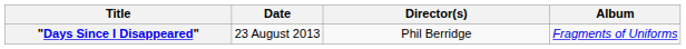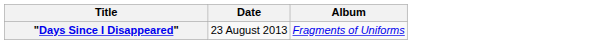 <table class="wikitable plainrowheaders" style="text-align:center;">
 <tr>
 <th scope="col" style="width:18em;">Title</th>
 <th scope="col">Date</th>
-<th scope="col" style="width:18em;">Director(s)</th>
 <th>Album</th>
 </tr>
 <tr>
 <th scope="row">"<a href='#'>Days Since I Disappeared</a>"</th>
 <td>23 August 2013</td>
-<td>Phil Berridge</td>
 <td><em><a href='#'>Fragments of Uniforms</a></em></td>
 </tr>
 </table>
